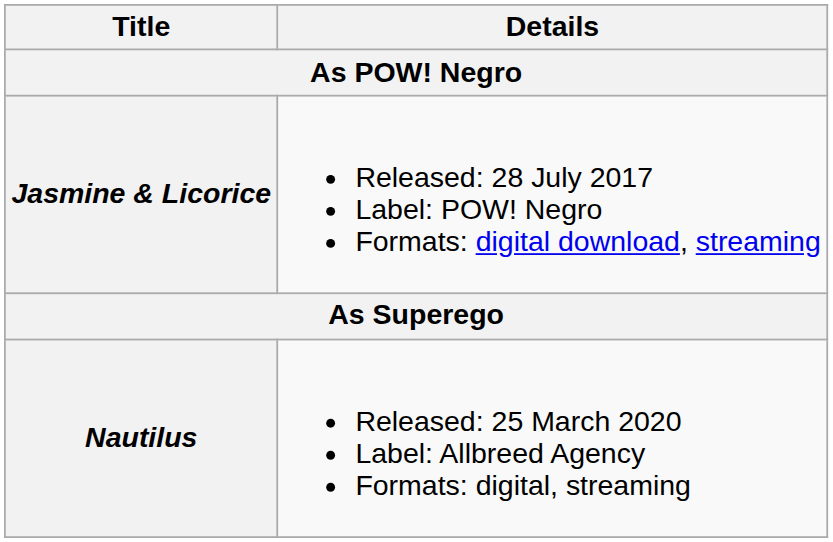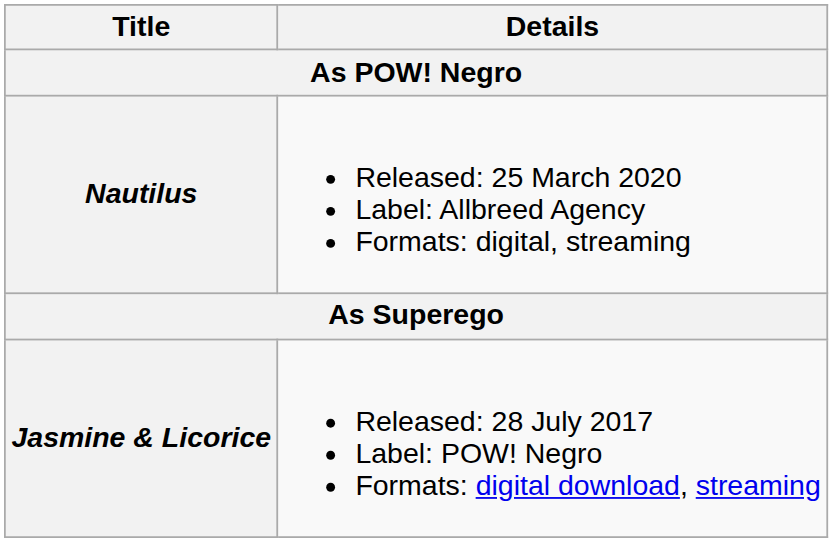 <table class="wikitable plainrowheaders" style"text-align:center;">
 <tr>
 <th>Title</th>
 <th>Details</th>
 </tr>
 <tr>
 <th colspan="2">As <strong>POW! Negro</strong></th>
 </tr>
 <tr>
-<th scope="row"><em>Jasmine & Licorice</em></th>
-<td><br><ul><li>Released: 28 July 2017</li><li>Label: POW! Negro</li><li>Formats: <a href='#'>digital download</a>, <a href='#'>streaming</a></li></ul></td>
+<th scope="row"><em>Nautilus</em></th>
+<td><br><ul><li>Released: 25 March 2020</li><li>Label: Allbreed Agency</li><li>Formats: digital, streaming</li></ul></td>
 </tr>
 <tr>
 <th colspan="2">As <strong>Superego</strong></th>
 </tr>
 <tr>
-<th scope="row"><em>Nautilus</em></th>
-<td><br><ul><li>Released: 25 March 2020</li><li>Label: Allbreed Agency</li><li>Formats: digital, streaming</li></ul></td>
+<th scope="row"><em>Jasmine & Licorice</em></th>
+<td><br><ul><li>Released: 28 July 2017</li><li>Label: POW! Negro</li><li>Formats: <a href='#'>digital download</a>, <a href='#'>streaming</a></li></ul></td>
 </tr>
 </table>
